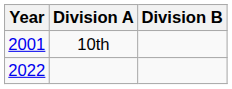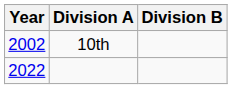 <table class="wikitable" style="text-align:center">
 <tr>
 <th>Year</th>
 <th>Division A</th>
 <th>Division B</th>
 </tr>
 <tr>
-<td><a href='#'>2001</a></td>
+<td><a href='#'>2002</a></td>
 <td>10th</td>
 <td></td>
 </tr>
 <tr>
 <td><a href='#'>2022</a></td>
 <td></td>
 <td></td>
 </tr>
 </table>
